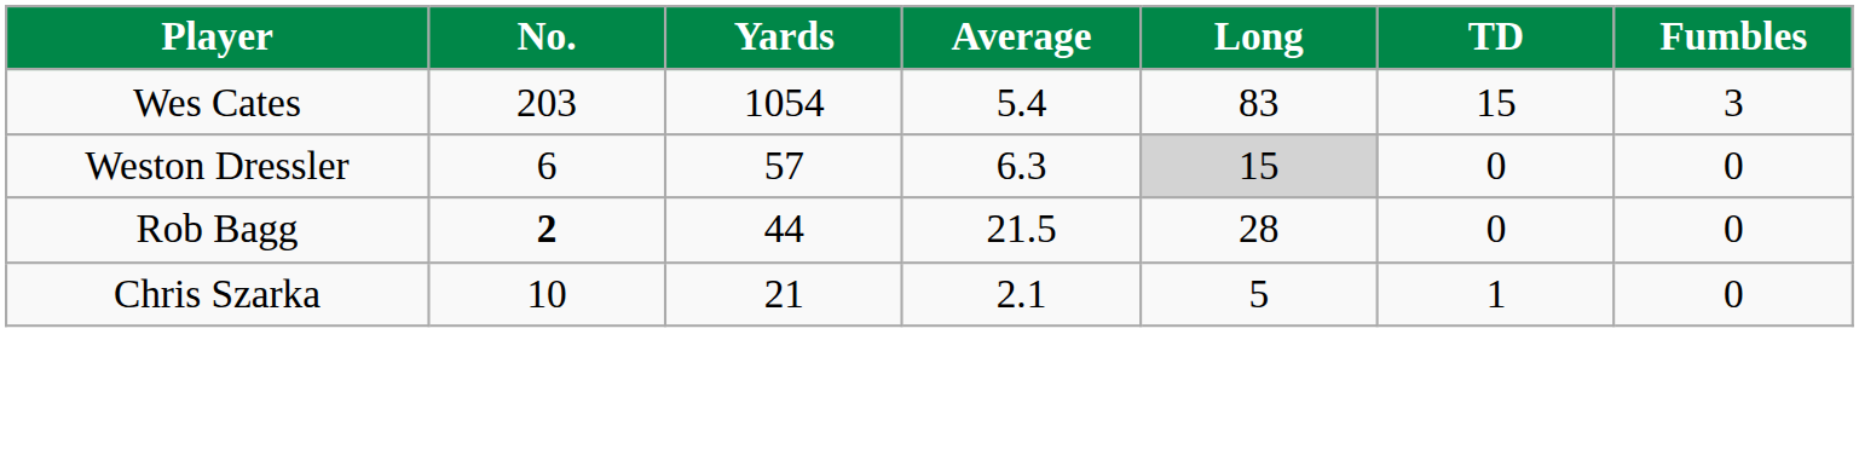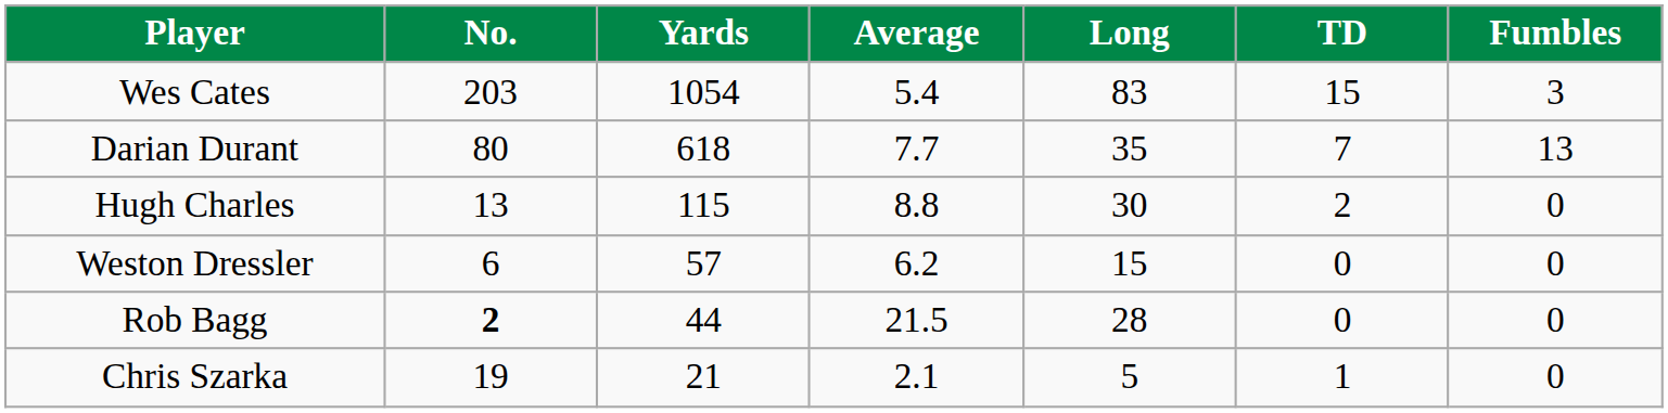 <table class="wikitable sortable">
 <tr>
 <th style="background:#008748;color:white;" width="16%">Player</th>
 <th style="background:#008748;color:white;" width="9%">No.</th>
 <th style="background:#008748;color:white;" width="9%">Yards</th>
 <th style="background:#008748;color:white;" width="9%">Average</th>
 <th style="background:#008748;color:white;" width="9%">Long</th>
 <th style="background:#008748;color:white;" width="9%">TD</th>
 <th style="background:#008748;color:white;" width="9%">Fumbles</th>
 </tr>
 <tr align="center">
 <td>Wes Cates</td>
 <td>203</td>
 <td>1054</td>
 <td>5.4</td>
 <td>83</td>
 <td>15</td>
 <td>3</td>
 </tr>
 <tr align="center">
+<td>Darian Durant</td>
+<td>80</td>
+<td>618</td>
+<td>7.7</td>
+<td>35</td>
+<td>7</td>
+<td>13</td>
+</tr>
+<tr align="center">
+<td>Hugh Charles</td>
+<td>13</td>
+<td>115</td>
+<td>8.8</td>
+<td>30</td>
+<td>2</td>
+<td>0</td>
+</tr>
+<tr align="center">
 <td>Weston Dressler</td>
 <td>6</td>
 <td>57</td>
-<td>6.3</td>
-<td style="background: lightgrey;">15</td>
+<td>6.2</td>
+<td>15</td>
 <td>0</td>
 <td>0</td>
 </tr>
 <tr align="center">
 <td>Rob Bagg</td>
 <td><strong>2</strong></td>
 <td>44</td>
 <td>21.5</td>
 <td>28</td>
 <td>0</td>
 <td>0</td>
 </tr>
 <tr align="center">
 <td>Chris Szarka</td>
-<td>10</td>
+<td>19</td>
 <td>21</td>
 <td>2.1</td>
 <td>5</td>
 <td>1</td>
 <td>0</td>
 </tr>
 </table>
